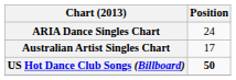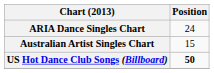 <table class="wikitable sortable plainrowheaders" style="text-align:center">
 <tr>
 <th scope="col">Chart (2013)</th>
 <th scope="col">Position</th>
 </tr>
 <tr>
 <th scope="row">ARIA Dance Singles Chart</th>
 <td>24</td>
 </tr>
 <tr>
 <th scope="row">Australian Artist Singles Chart</th>
-<td>17</td>
+<td>15</td>
 </tr>
 <tr>
 <th scope="row">US <a href='#'>Hot Dance Club Songs</a> <em>(<a href='#'>Billboard</a>)</th>
 <td style="text-align:center;"><strong>50</strong></td>
 </tr>
 <tr>
 </tr>
 </table>
